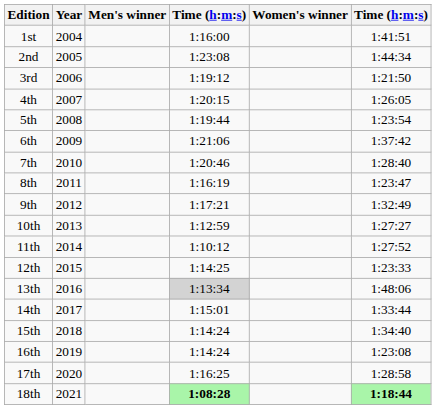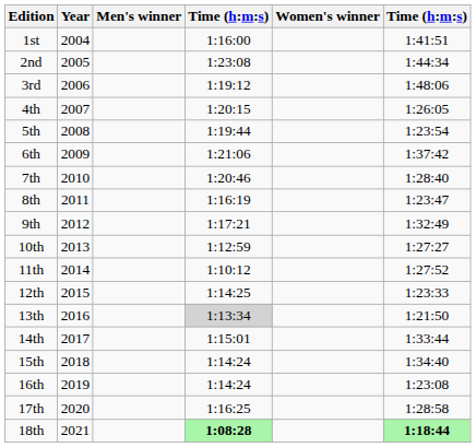 <table class="wikitable sortable" style="text-align:center">
 <tr>
 <th class=unsortable>Edition</th>
 <th>Year</th>
 <th class=unsortable>Men's winner</th>
 <th>Time (<a href='#'>h</a>:<a href='#'>m</a>:<a href='#'>s</a>)</th>
 <th class=unsortable>Women's winner</th>
 <th>Time (<a href='#'>h</a>:<a href='#'>m</a>:<a href='#'>s</a>)</th>
 </tr>
 <tr>
 <td>1st</td>
 <td>2004</td>
 <td align=left></td>
 <td>1:16:00</td>
 <td align=left></td>
 <td>1:41:51</td>
 </tr>
 <tr>
 <td>2nd</td>
 <td>2005</td>
 <td align=left></td>
 <td>1:23:08</td>
 <td align=left></td>
 <td>1:44:34</td>
 </tr>
 <tr>
 <td>3rd</td>
 <td>2006</td>
 <td align=left></td>
 <td>1:19:12</td>
 <td align=left></td>
-<td>1:21:50</td>
+<td>1:48:06</td>
 </tr>
 <tr>
 <td>4th</td>
 <td>2007</td>
 <td align=left></td>
 <td>1:20:15</td>
 <td align=left></td>
 <td>1:26:05</td>
 </tr>
 <tr>
 <td>5th</td>
 <td>2008</td>
 <td align=left></td>
 <td>1:19:44</td>
 <td align=left></td>
 <td>1:23:54</td>
 </tr>
 <tr>
 <td>6th</td>
 <td>2009</td>
 <td align=left></td>
 <td>1:21:06</td>
 <td align=left></td>
 <td>1:37:42</td>
 </tr>
 <tr>
 <td>7th</td>
 <td>2010</td>
 <td align=left></td>
 <td>1:20:46</td>
 <td align=left></td>
 <td>1:28:40</td>
 </tr>
 <tr>
 <td>8th</td>
 <td>2011</td>
 <td align=left></td>
 <td>1:16:19</td>
 <td align=left></td>
 <td>1:23:47</td>
 </tr>
 <tr>
 <td>9th</td>
 <td>2012</td>
 <td align=left></td>
 <td>1:17:21</td>
 <td align=left></td>
 <td>1:32:49</td>
 </tr>
 <tr>
 <td>10th</td>
 <td>2013</td>
 <td align=left></td>
 <td>1:12:59</td>
 <td align=left></td>
 <td>1:27:27</td>
 </tr>
 <tr>
 <td>11th</td>
 <td>2014</td>
 <td align=left></td>
 <td>1:10:12</td>
 <td align=left></td>
 <td>1:27:52</td>
 </tr>
 <tr>
 <td>12th</td>
 <td>2015</td>
 <td align=left></td>
 <td>1:14:25</td>
 <td align=left></td>
 <td>1:23:33</td>
 </tr>
 <tr>
 <td>13th</td>
 <td>2016</td>
 <td align=left></td>
 <td style="background: lightgrey;">1:13:34</td>
 <td align=left></td>
-<td>1:48:06</td>
+<td>1:21:50</td>
 </tr>
 <tr>
 <td>14th</td>
 <td>2017</td>
 <td align=left></td>
 <td>1:15:01</td>
 <td align=left></td>
 <td>1:33:44</td>
 </tr>
 <tr>
 <td>15th</td>
 <td>2018</td>
 <td align=left></td>
 <td>1:14:24</td>
 <td align=left></td>
 <td>1:34:40</td>
 </tr>
 <tr>
 <td>16th</td>
 <td>2019</td>
 <td align=left></td>
 <td>1:14:24</td>
 <td align=left></td>
 <td>1:23:08</td>
 </tr>
 <tr>
 <td>17th</td>
 <td>2020</td>
 <td align=left></td>
 <td>1:16:25</td>
 <td align=left></td>
 <td>1:28:58</td>
 </tr>
 <tr>
 <td>18th</td>
 <td>2021</td>
 <td align=left></td>
 <td bgcolor=#A9F5A9><strong>1:08:28</strong></td>
 <td align=left></td>
 <td bgcolor=#A9F5A9><strong>1:18:44</strong></td>
 </tr>
 </table>
